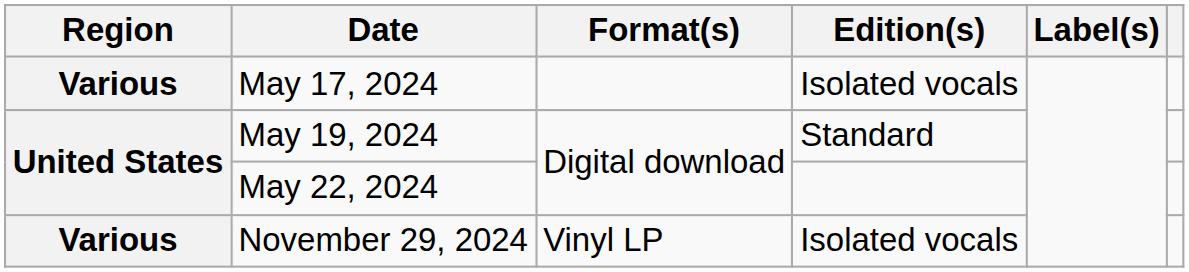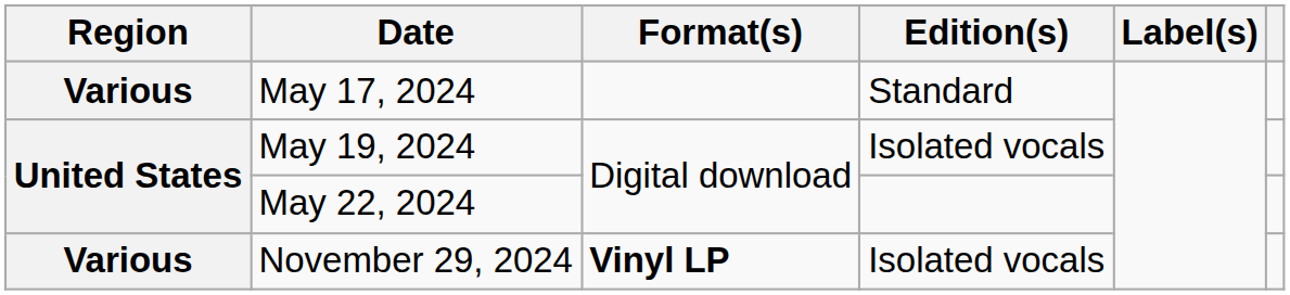 <table class="wikitable plainrowheaders">
 <tr>
 <th scope="col">Region</th>
 <th scope="col">Date</th>
 <th scope="col">Format(s)</th>
 <th scope="col">Edition(s)</th>
 <th scope="col">Label(s)</th>
 <th scope="col"></th>
 </tr>
 <tr>
 <th scope="row">Various</th>
 <td>May 17, 2024</td>
 <td></td>
-<td>Isolated vocals</td>
+<td>Standard</td>
 <td rowspan="4"></td>
 <td style="text-align:center;"></td>
 </tr>
 <tr>
 <th rowspan="2" scope="row">United States</th>
 <td>May 19, 2024</td>
 <td rowspan="2">Digital download</td>
-<td>Standard</td>
+<td>Isolated vocals</td>
 <td style="text-align:center;"></td>
 </tr>
 <tr>
 <td>May 22, 2024</td>
 <td></td>
 <td style="text-align:center;"></td>
 </tr>
 <tr>
 <th rowspan="2" scope="row">Various</th>
 <td>November 29, 2024</td>
-<td>Vinyl LP</td>
+<td><strong>Vinyl LP</strong></td>
 <td>Isolated vocals</td>
 <td style="text-align:center;"></td>
 </tr>
 </table>
